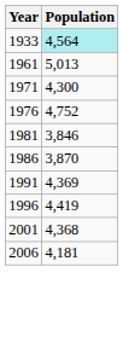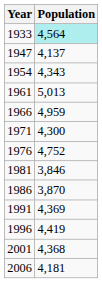 <table class="wikitable">
 <tr>
 <th>Year</th>
 <th>Population</th>
 </tr>
 <tr>
 <td>1933</td>
 <td style="background: paleturquoise;">4,564</td>
 </tr>
 <tr>
+<td>1947</td>
+<td>4,137</td>
+</tr>
+<tr>
+<td>1954</td>
+<td>4,343</td>
+</tr>
+<tr>
 <td>1961</td>
 <td>5,013</td>
+</tr>
+<tr>
+<td>1966</td>
+<td>4,959</td>
 </tr>
 <tr>
 <td>1971</td>
 <td>4,300</td>
 </tr>
 <tr>
 <td>1976</td>
 <td>4,752</td>
 </tr>
 <tr>
 <td>1981</td>
 <td>3,846</td>
 </tr>
 <tr>
 <td>1986</td>
 <td>3,870</td>
 </tr>
 <tr>
 <td>1991</td>
 <td>4,369</td>
 </tr>
 <tr>
 <td>1996</td>
 <td>4,419</td>
 </tr>
 <tr>
 <td>2001</td>
 <td>4,368</td>
 </tr>
 <tr>
 <td>2006</td>
 <td>4,181</td>
 </tr>
 </table>
